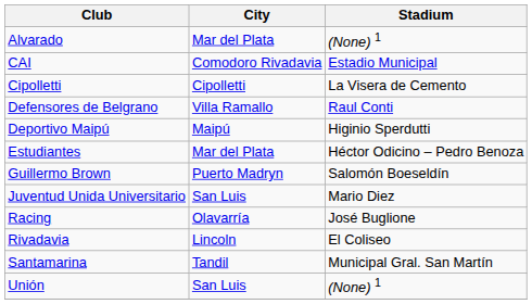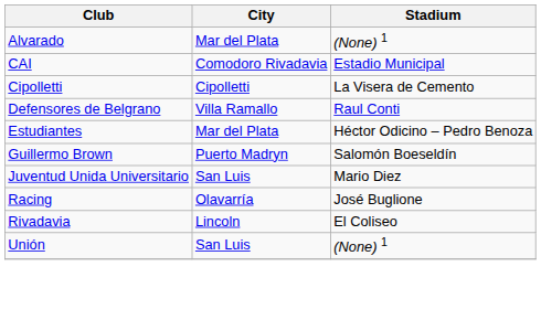 <table class="wikitable sortable">
 <tr>
 <th>Club</th>
 <th>City</th>
 <th>Stadium</th>
 </tr>
 <tr>
 <td> <a href='#'>Alvarado</a></td>
 <td><a href='#'>Mar del Plata</a></td>
 <td><em>(None)</em> <sup>1</sup></td>
 </tr>
 <tr>
 <td> <a href='#'>CAI</a></td>
 <td><a href='#'>Comodoro Rivadavia</a></td>
 <td><a href='#'>Estadio Municipal</a></td>
 </tr>
 <tr>
 <td> <a href='#'>Cipolletti</a></td>
 <td><a href='#'>Cipolletti</a></td>
 <td>La Visera de Cemento</td>
 </tr>
 <tr>
 <td> <a href='#'>Defensores de Belgrano</a></td>
 <td><a href='#'>Villa Ramallo</a></td>
 <td><a href='#'>Raul Conti</a></td>
 </tr>
 <tr>
-<td> <a href='#'>Deportivo Maipú</a></td>
-<td><a href='#'>Maipú</a></td>
-<td>Higinio Sperdutti</td>
-</tr>
-<tr>
 <td> <a href='#'>Estudiantes</a></td>
 <td><a href='#'>Mar del Plata</a></td>
 <td>Héctor Odicino – Pedro Benoza</td>
 </tr>
 <tr>
 <td> <a href='#'>Guillermo Brown</a></td>
 <td><a href='#'>Puerto Madryn</a></td>
 <td>Salomón Boeseldín</td>
 </tr>
 <tr>
 <td> <a href='#'>Juventud Unida Universitario</a></td>
 <td><a href='#'>San Luis</a></td>
 <td>Mario Diez</td>
 </tr>
 <tr>
 <td> <a href='#'>Racing</a></td>
 <td><a href='#'>Olavarría</a></td>
 <td>José Buglione</td>
 </tr>
 <tr>
 <td> <a href='#'>Rivadavia</a></td>
 <td><a href='#'>Lincoln</a></td>
 <td>El Coliseo</td>
 </tr>
 <tr>
-<td> <a href='#'>Santamarina</a></td>
-<td><a href='#'>Tandil</a></td>
-<td>Municipal Gral. San Martín</td>
-</tr>
-<tr>
 <td> <a href='#'>Unión</a></td>
 <td><a href='#'>San Luis</a></td>
 <td><em>(None)</em> <sup>1</sup></td>
 </tr>
 <tr>
 </tr>
 </table>
